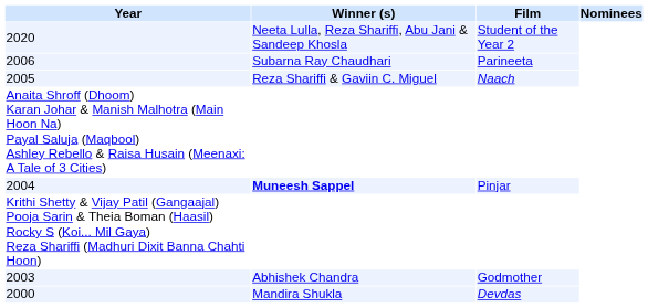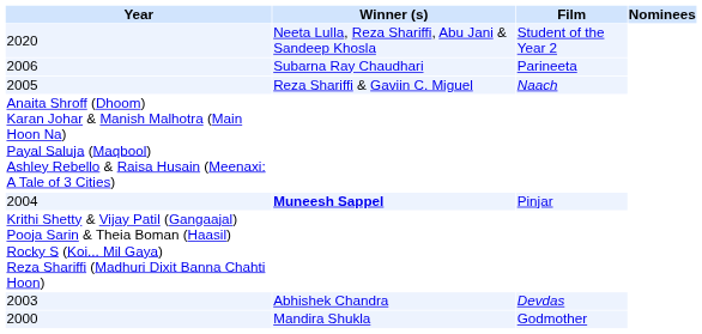 <table cellspacing="1" cellpadding="1" border="0" width="50%">
 <tr bgcolor="#d1e4fd">
 <th>Year</th>
 <th>Winner (s)</th>
 <th>Film</th>
 <th>Nominees</th>
 </tr>
 <tr bgcolor=#edf3fe>
 <td>2020</td>
 <td><a href='#'>Neeta Lulla</a>, <a href='#'>Reza Shariffi</a>, <a href='#'>Abu Jani</a> & <a href='#'>Sandeep Khosla</a></td>
 <td><a href='#'>Student of the Year 2</a></td>
 </tr>
 <tr bgcolor=#edf3fe>
 <td>2006</td>
 <td><a href='#'>Subarna Ray Chaudhari</a></td>
 <td><a href='#'>Parineeta</a></td>
 </tr>
 <tr bgcolor=#edf3fe>
 <td>2005</td>
 <td><a href='#'>Reza Shariffi</a> & <a href='#'>Gaviin C. Miguel</a></td>
 <td><em><a href='#'>Naach</a></em></td>
 </tr>
 <tr>
 <td><a href='#'>Anaita Shroff</a> (<a href='#'>Dhoom</a>)<br><a href='#'>Karan Johar</a> & <a href='#'>Manish Malhotra</a> (<a href='#'>Main Hoon Na</a>)<br><a href='#'>Payal Saluja</a> (<a href='#'>Maqbool</a>)<br><a href='#'>Ashley Rebello</a> & <a href='#'>Raisa Husain</a> (<a href='#'>Meenaxi: A Tale of 3 Cities</a>) </td>
 </tr>
 <tr>
 </tr>
 <tr bgcolor=#edf3fe>
 <td>2004</td>
 <td><strong><a href='#'>Muneesh Sappel</a></strong></td>
 <td><a href='#'>Pinjar</a></td>
 </tr>
 <tr>
 <td><a href='#'>Krithi Shetty</a> & <a href='#'>Vijay Patil</a> (<a href='#'>Gangaajal</a>) <br><a href='#'>Pooja Sarin</a> & Theia Boman (<a href='#'>Haasil</a>) <br><a href='#'>Rocky S</a> (<a href='#'>Koi... Mil Gaya</a>) <br><a href='#'>Reza Shariffi</a> (<a href='#'>Madhuri Dixit Banna Chahti Hoon</a>)</td>
 </tr>
 <tr bgcolor=#edf3fe>
 <td>2003</td>
 <td><a href='#'>Abhishek Chandra</a></td>
-<td><a href='#'>Godmother</a></td>
+<td><em><a href='#'>Devdas</a></em></td>
 </tr>
 <tr bgcolor=#edf3fe>
 <td>2000</td>
 <td><a href='#'>Mandira Shukla</a></td>
-<td><em><a href='#'>Devdas</a></em></td>
+<td><a href='#'>Godmother</a></td>
 </tr>
 </table>
